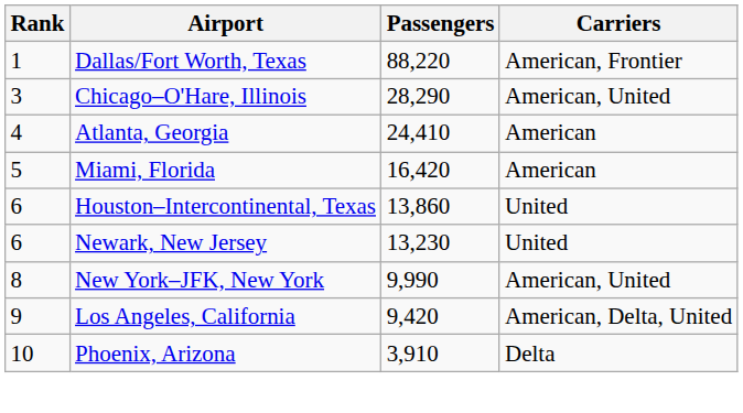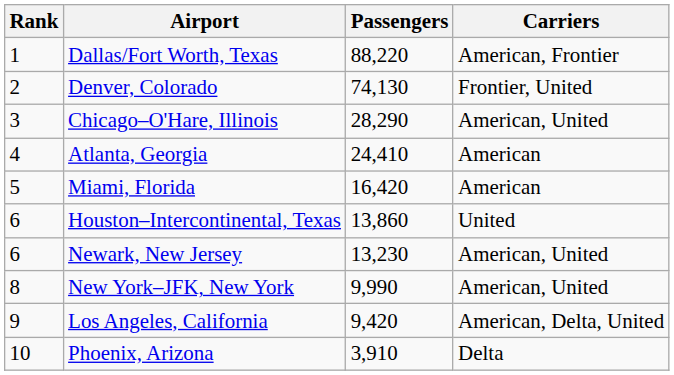 <table class="wikitable sortable">
 <tr>
 <th>Rank</th>
 <th>Airport</th>
 <th>Passengers</th>
 <th>Carriers</th>
 </tr>
 <tr>
 <td>1</td>
 <td><a href='#'>Dallas/Fort Worth, Texas</a></td>
 <td>88,220</td>
 <td>American, Frontier</td>
+</tr>
+<tr>
+<td>2</td>
+<td><a href='#'>Denver, Colorado</a></td>
+<td>74,130</td>
+<td>Frontier, United</td>
 </tr>
 <tr>
 <td>3</td>
 <td><a href='#'>Chicago–O'Hare, Illinois</a></td>
 <td>28,290</td>
 <td>American, United</td>
 </tr>
 <tr>
 <td>4</td>
 <td><a href='#'>Atlanta, Georgia</a></td>
 <td>24,410</td>
 <td>American</td>
 </tr>
 <tr>
 <td>5</td>
 <td><a href='#'>Miami, Florida</a></td>
 <td>16,420</td>
 <td>American</td>
 </tr>
 <tr>
 <td>6</td>
 <td><a href='#'>Houston–Intercontinental, Texas</a></td>
 <td>13,860</td>
 <td>United</td>
 </tr>
 <tr>
 <td>6</td>
 <td><a href='#'>Newark, New Jersey</a></td>
 <td>13,230</td>
-<td>United</td>
+<td>American, United</td>
 </tr>
 <tr>
 <td>8</td>
 <td><a href='#'>New York–JFK, New York</a></td>
 <td>9,990</td>
 <td>American, United</td>
 </tr>
 <tr>
 <td>9</td>
 <td><a href='#'>Los Angeles, California</a></td>
 <td>9,420</td>
 <td>American, Delta, United</td>
 </tr>
 <tr>
 <td>10</td>
 <td><a href='#'>Phoenix, Arizona</a></td>
 <td>3,910</td>
 <td>Delta</td>
 </tr>
 </table>
